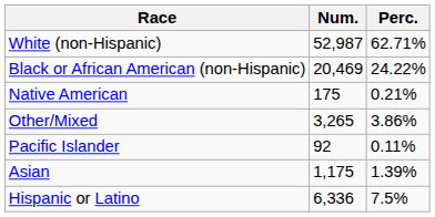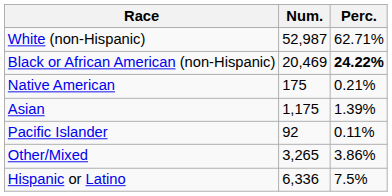 <table class="wikitable">
 <tr>
 <th>Race</th>
 <th>Num.</th>
 <th>Perc.</th>
 </tr>
 <tr>
 <td><a href='#'>White</a> (non-Hispanic)</td>
 <td>52,987</td>
 <td>62.71%</td>
 </tr>
 <tr>
 <td><a href='#'>Black or African American</a> (non-Hispanic)</td>
 <td>20,469</td>
-<td>24.22%</td>
+<td><strong>24.22%</strong></td>
 </tr>
 <tr>
 <td><a href='#'>Native American</a></td>
 <td>175</td>
 <td>0.21%</td>
 </tr>
 <tr>
-<td><a href='#'>Other/Mixed</a></td>
-<td>3,265</td>
-<td>3.86%</td>
+<td><a href='#'>Asian</a></td>
+<td>1,175</td>
+<td>1.39%</td>
 </tr>
 <tr>
 <td><a href='#'>Pacific Islander</a></td>
 <td>92</td>
 <td>0.11%</td>
 </tr>
 <tr>
-<td><a href='#'>Asian</a></td>
-<td>1,175</td>
-<td>1.39%</td>
+<td><a href='#'>Other/Mixed</a></td>
+<td>3,265</td>
+<td>3.86%</td>
 </tr>
 <tr>
 <td><a href='#'>Hispanic</a> or <a href='#'>Latino</a></td>
 <td>6,336</td>
 <td>7.5%</td>
 </tr>
 </table>
